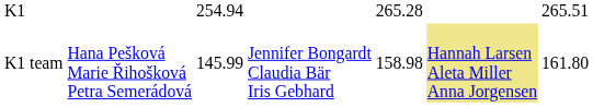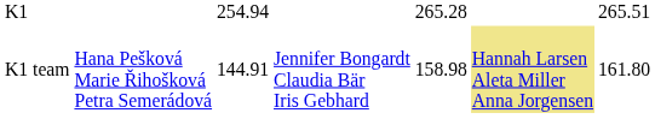 <table>
 <tr>
 <td>K1</td>
 <td></td>
 <td>254.94</td>
 <td></td>
 <td>265.28</td>
 <td></td>
 <td>265.51</td>
 </tr>
 <tr>
 <td>K1 team</td>
 <td><br><a href='#'>Hana Pešková</a><br><a href='#'>Marie Řihošková</a><br><a href='#'>Petra Semerádová</a></td>
-<td>145.99</td>
+<td>144.91</td>
 <td><br><a href='#'>Jennifer Bongardt</a><br><a href='#'>Claudia Bär</a><br><a href='#'>Iris Gebhard</a></td>
 <td>158.98</td>
 <td style="background: khaki;"><br><a href='#'>Hannah Larsen</a><br><a href='#'>Aleta Miller</a><br><a href='#'>Anna Jorgensen</a></td>
 <td>161.80</td>
 </tr>
 </table>
